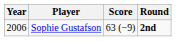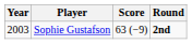 <table class="wikitable">
 <tr>
 <th>Year</th>
 <th>Player</th>
 <th>Score</th>
 <th>Round</th>
 </tr>
 <tr>
-<td>2006</td>
+<td>2003</td>
 <td><a href='#'>Sophie Gustafson</a></td>
 <td>63 (−9)</td>
 <td><strong>2nd</strong></td>
 </tr>
 </table>
